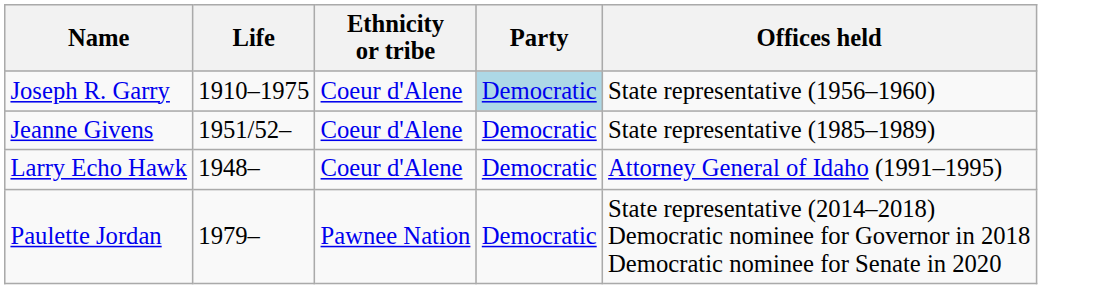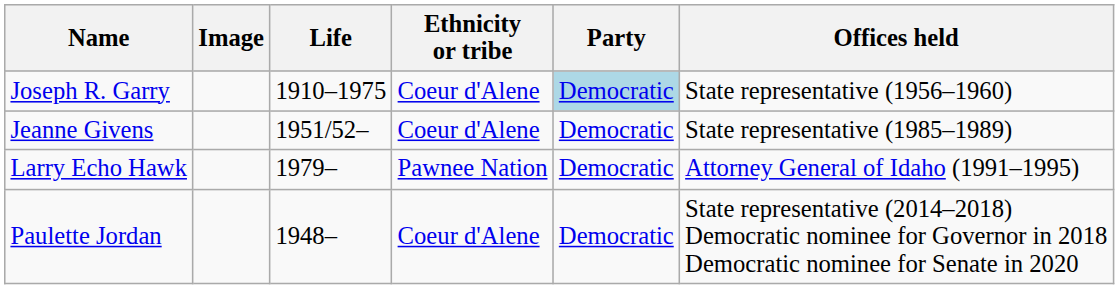 <table class="wikitable">
 <tr>
 <th>Name</th>
+<th>Image</th>
 <th>Life</th>
 <th>Ethnicity<br>or tribe</th>
 <th>Party</th>
 <th>Offices held</th>
 </tr>
 <tr>
 <td style="white-space:nowrap;"><a href='#'>Joseph R. Garry</a></td>
+<td></td>
 <td>1910–1975</td>
 <td><a href='#'>Coeur d'Alene</a></td>
 <td style="background: lightblue;"><a href='#'>Democratic</a></td>
 <td>State representative (1956–1960)</td>
 </tr>
 <tr>
 <td style="white-space:nowrap;"><a href='#'>Jeanne Givens</a></td>
+<td></td>
 <td>1951/52–</td>
 <td><a href='#'>Coeur d'Alene</a></td>
 <td><a href='#'>Democratic</a></td>
 <td>State representative (1985–1989)</td>
 </tr>
 <tr>
 <td style="white-space:nowrap;"><a href='#'>Larry Echo Hawk</a></td>
-<td>1948–</td>
-<td><a href='#'>Coeur d'Alene</a></td>
+<td></td>
+<td>1979–</td>
+<td><a href='#'>Pawnee Nation</a></td>
 <td><a href='#'>Democratic</a></td>
 <td><a href='#'>Attorney General of Idaho</a> (1991–1995)</td>
 </tr>
 <tr>
 <td style="white-space:nowrap;"><a href='#'>Paulette Jordan</a></td>
-<td>1979–</td>
-<td><a href='#'>Pawnee Nation</a></td>
+<td></td>
+<td>1948–</td>
+<td><a href='#'>Coeur d'Alene</a></td>
 <td><a href='#'>Democratic</a></td>
 <td>State representative (2014–2018) <br> Democratic nominee for Governor in 2018 <br> Democratic nominee for Senate in 2020</td>
 </tr>
 </table>
